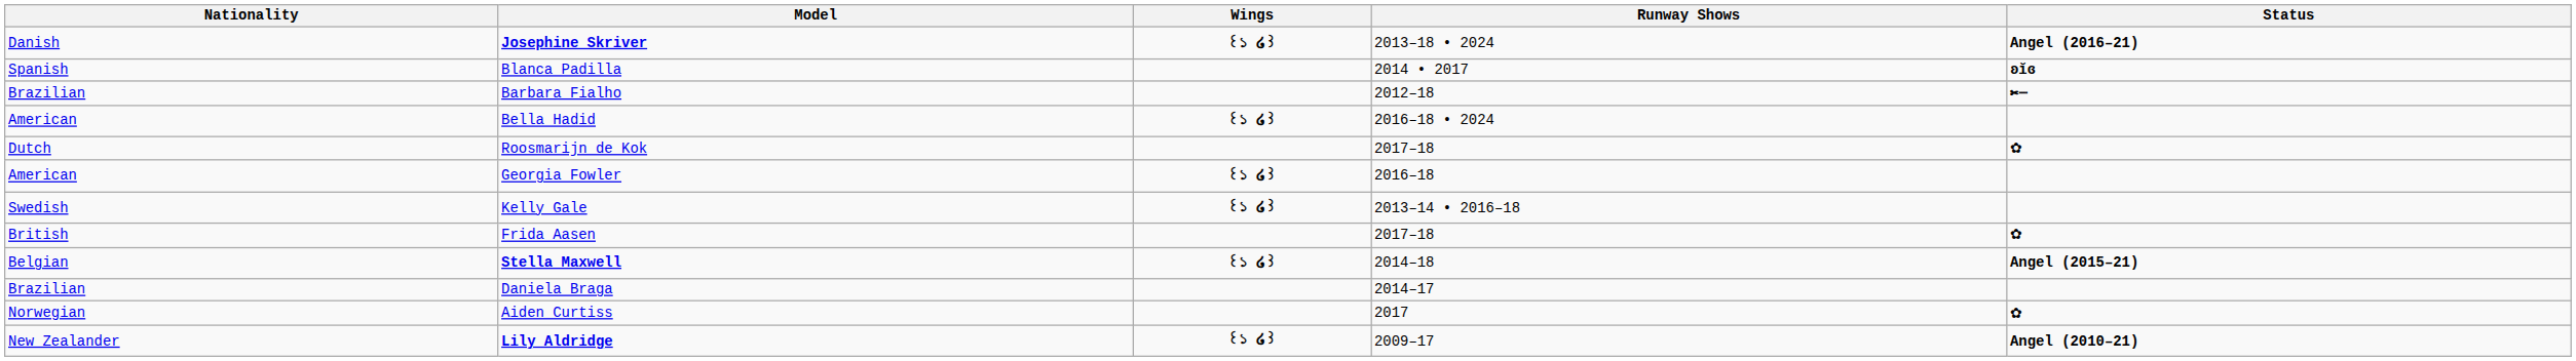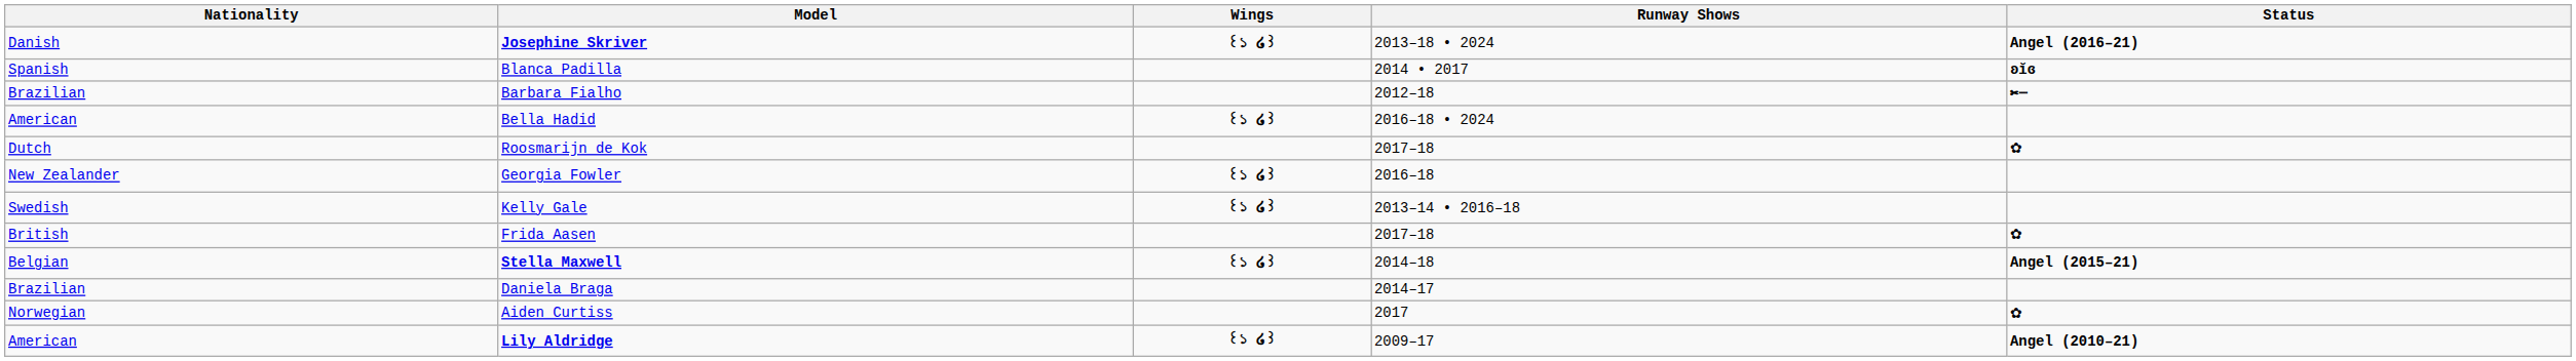 <table class="sortable wikitable"  style="font-size:85%; width:100%;">
 <tr>
 <th>Nationality</th>
 <th>Model</th>
 <th>Wings</th>
 <th>Runway Shows</th>
 <th>Status</th>
 </tr>
 <tr>
 <td> <a href='#'>Danish</a></td>
 <td><strong><a href='#'>Josephine Skriver</a></strong></td>
 <td align="center"><strong>꒰১ ໒꒱</strong></td>
 <td>2013–18 • 2024</td>
 <td><strong> Angel (2016–21)</strong></td>
 </tr>
 <tr>
 <td> <a href='#'>Spanish</a></td>
 <td><a href='#'>Blanca Padilla</a></td>
 <td></td>
 <td>2014 • 2017</td>
 <td><strong>ʚĭɞ</strong></td>
 </tr>
 <tr>
 <td> <a href='#'>Brazilian</a></td>
 <td><a href='#'>Barbara Fialho</a></td>
 <td></td>
 <td>2012–18</td>
 <td><strong>✄┈</strong></td>
 </tr>
 <tr>
 <td> <a href='#'>American</a></td>
 <td><a href='#'>Bella Hadid</a></td>
 <td align="center"><strong>꒰১ ໒꒱</strong></td>
 <td>2016–18 • 2024</td>
 <td></td>
 </tr>
 <tr>
 <td> <a href='#'>Dutch</a></td>
 <td><a href='#'>Roosmarijn de Kok</a></td>
 <td></td>
 <td>2017–18</td>
 <td>✿</td>
 </tr>
 <tr>
-<td> <a href='#'>American</a></td>
+<td> <a href='#'>New Zealander</a></td>
 <td><a href='#'>Georgia Fowler</a></td>
 <td align="center"><strong>꒰১ ໒꒱</strong></td>
 <td>2016–18</td>
 <td></td>
 </tr>
 <tr>
 <td> <a href='#'>Swedish</a></td>
 <td><a href='#'>Kelly Gale</a></td>
 <td align="center"><strong>꒰১ ໒꒱</strong></td>
 <td>2013–14 • 2016–18</td>
 <td></td>
 </tr>
 <tr>
 <td> <a href='#'>British</a></td>
 <td><a href='#'>Frida Aasen</a></td>
 <td></td>
 <td>2017–18</td>
 <td>✿</td>
 </tr>
 <tr>
 <td> <a href='#'>Belgian</a></td>
 <td><strong><a href='#'>Stella Maxwell</a></strong></td>
 <td align="center"><strong>꒰১ ໒꒱</strong></td>
 <td>2014–18</td>
 <td><strong> Angel (2015–21)</strong></td>
 </tr>
 <tr>
 <td> <a href='#'>Brazilian</a></td>
 <td><a href='#'>Daniela Braga</a></td>
 <td></td>
 <td>2014–17</td>
 <td></td>
 </tr>
 <tr>
 <td> <a href='#'>Norwegian</a></td>
 <td><a href='#'>Aiden Curtiss</a></td>
 <td></td>
 <td>2017</td>
 <td>✿</td>
 </tr>
 <tr>
-<td> <a href='#'>New Zealander</a></td>
+<td> <a href='#'>American</a></td>
 <td><strong><a href='#'>Lily Aldridge</a></strong></td>
 <td align="center"><strong>꒰১ ໒꒱</strong></td>
 <td>2009–17</td>
 <td><strong> Angel (2010–21)</strong></td>
 </tr>
 </table>
